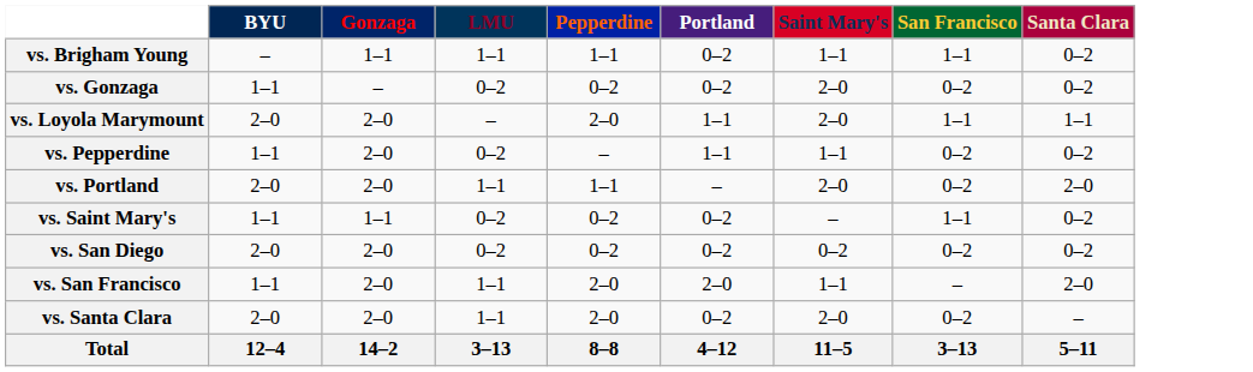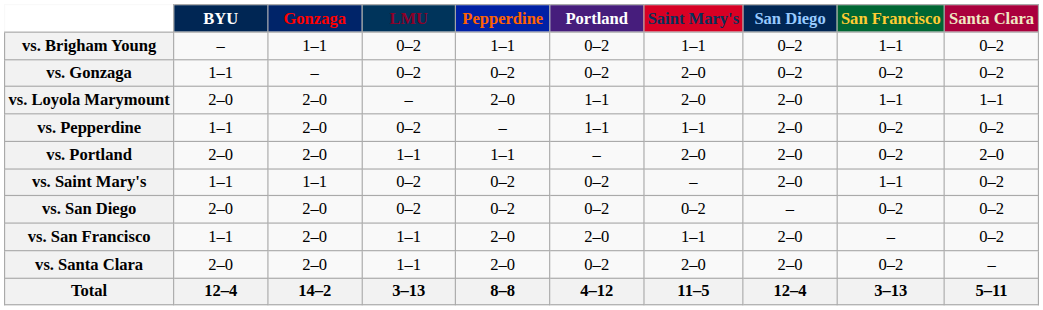 <table class="wikitable" style="white-space:nowrap;font-size:90%;">
 <tr>
 <th colspan=1 style="background:white; border-top-style:hidden; border-left-style:hidden;"   width=75> </th>
 <th style="background:#002654; color:#FFFFFF;"  width=75>BYU</th>
 <th style="background:#002469; color:#FF0000;"  width=75>Gonzaga</th>
 <th style="background:#00345B; color:#8E0028;"  width=75>LMU</th>
 <th style="background:#0021A5; color:#FF6200;"  width=75>Pepperdine</th>
 <th style="background:#461D7C; color:#FFFFFF;"  width=75>Portland</th>
 <th style="background:#D80024; color:#06315B;"  width=75>Saint Mary's</th>
+<th style="background:#002654; color:#97CAFF;"  width=75>San Diego</th>
 <th style="background:#006633; color:#FFCC33;"  width=75>San Francisco</th>
 <th style="background:#AA003D; color:#F0E8C4;"  width=75>Santa Clara</th>
 </tr>
 <tr style="text-align:center;">
 <th>vs. Brigham Young</th>
 <td>–</td>
 <td>1–1</td>
-<td>1–1</td>
+<td>0–2</td>
 <td>1–1</td>
 <td>0–2</td>
 <td>1–1</td>
+<td>0–2</td>
 <td>1–1</td>
 <td>0–2</td>
 </tr>
 <tr style="text-align:center;">
 <th>vs. Gonzaga</th>
 <td>1–1</td>
 <td>–</td>
 <td>0–2</td>
 <td>0–2</td>
 <td>0–2</td>
 <td>2–0</td>
 <td>0–2</td>
 <td>0–2</td>
+<td>0–2</td>
 </tr>
 <tr style="text-align:center;">
 <th>vs. Loyola Marymount</th>
 <td>2–0</td>
 <td>2–0</td>
 <td>–</td>
 <td>2–0</td>
 <td>1–1</td>
+<td>2–0</td>
 <td>2–0</td>
 <td>1–1</td>
 <td>1–1</td>
 </tr>
 <tr style="text-align:center;">
 <th>vs. Pepperdine</th>
 <td>1–1</td>
 <td>2–0</td>
 <td>0–2</td>
 <td>–</td>
 <td>1–1</td>
 <td>1–1</td>
+<td>2–0</td>
 <td>0–2</td>
 <td>0–2</td>
 </tr>
 <tr style="text-align:center;">
 <th>vs. Portland</th>
 <td>2–0</td>
 <td>2–0</td>
 <td>1–1</td>
 <td>1–1</td>
 <td>–</td>
+<td>2–0</td>
 <td>2–0</td>
 <td>0–2</td>
 <td>2–0</td>
 </tr>
 <tr style="text-align:center;">
 <th>vs. Saint Mary's</th>
 <td>1–1</td>
 <td>1–1</td>
 <td>0–2</td>
 <td>0–2</td>
 <td>0–2</td>
 <td>–</td>
+<td>2–0</td>
 <td>1–1</td>
 <td>0–2</td>
 </tr>
 <tr style="text-align:center;">
 <th>vs. San Diego</th>
 <td>2–0</td>
 <td>2–0</td>
 <td>0–2</td>
 <td>0–2</td>
 <td>0–2</td>
 <td>0–2</td>
+<td>–</td>
 <td>0–2</td>
 <td>0–2</td>
 </tr>
 <tr style="text-align:center;">
 <th>vs. San Francisco</th>
 <td>1–1</td>
 <td>2–0</td>
 <td>1–1</td>
 <td>2–0</td>
 <td>2–0</td>
 <td>1–1</td>
+<td>2–0</td>
 <td>–</td>
-<td>2–0</td>
+<td>0–2</td>
 </tr>
 <tr style="text-align:center;">
 <th>vs. Santa Clara</th>
 <td>2–0</td>
 <td>2–0</td>
 <td>1–1</td>
 <td>2–0</td>
 <td>0–2</td>
+<td>2–0</td>
 <td>2–0</td>
 <td>0–2</td>
 <td>–<br></td>
 </tr>
 <tr style="text-align:center;">
 <th>Total</th>
 <th>12–4</th>
 <th>14–2</th>
 <th>3–13</th>
 <th>8–8</th>
 <th>4–12</th>
 <th>11–5</th>
+<th>12–4</th>
 <th>3–13</th>
 <th>5–11</th>
 </tr>
 </table>
